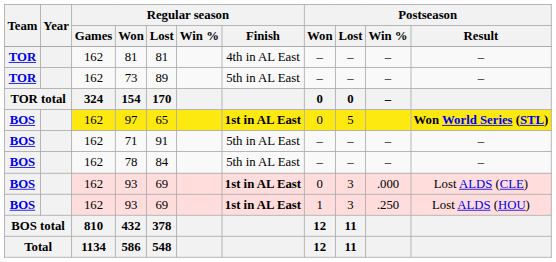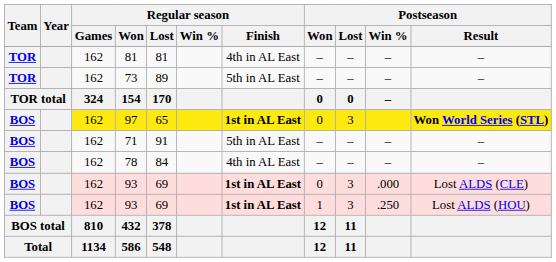 <table class="wikitable" style="font-size: 95%; text-align:center;">
 <tr>
 <th rowspan="2">Team</th>
 <th rowspan="2">Year</th>
 <th colspan="5">Regular season</th>
 <th colspan="4">Postseason</th>
 </tr>
 <tr>
 <th>Games</th>
 <th>Won</th>
 <th>Lost</th>
 <th>Win %</th>
 <th>Finish</th>
 <th>Won</th>
 <th>Lost</th>
 <th>Win %</th>
 <th>Result</th>
 </tr>
 <tr>
 </tr>
 <tr>
 <th><a href='#'>TOR</a></th>
 <th></th>
 <td>162</td>
 <td>81</td>
 <td>81</td>
 <td></td>
 <td>4th in AL East</td>
 <td>–</td>
 <td>–</td>
 <td>–</td>
 <td>–</td>
 </tr>
 <tr>
 <th><a href='#'>TOR</a></th>
 <th></th>
 <td>162</td>
 <td>73</td>
 <td>89</td>
 <td></td>
 <td>5th in AL East</td>
 <td>–</td>
 <td>–</td>
 <td>–</td>
 <td>–</td>
 </tr>
 <tr>
 <th colspan="2">TOR total</th>
 <th>324</th>
 <th>154</th>
 <th>170</th>
 <th></th>
 <th></th>
 <th>0</th>
 <th>0</th>
 <th>–</th>
 <th></th>
 </tr>
 <tr style="background:#fde910">
 <th><a href='#'>BOS</a></th>
 <th></th>
 <td>162</td>
 <td>97</td>
 <td>65</td>
 <td></td>
 <td><strong>1st in AL East</strong></td>
 <td>0</td>
-<td>5</td>
+<td>3</td>
 <td></td>
 <td><strong>Won <a href='#'>World Series</a> (<a href='#'>STL</a>)</strong></td>
 </tr>
 <tr>
 <th><a href='#'>BOS</a></th>
 <th></th>
 <td>162</td>
 <td>71</td>
 <td>91</td>
 <td></td>
 <td>5th in AL East</td>
 <td>–</td>
 <td>–</td>
 <td>–</td>
 <td>–</td>
 </tr>
 <tr>
 <th><a href='#'>BOS</a></th>
 <th></th>
 <td>162</td>
 <td>78</td>
 <td>84</td>
 <td></td>
-<td>5th in AL East</td>
+<td>4th in AL East</td>
 <td>–</td>
 <td>–</td>
 <td>–</td>
 <td>–</td>
 </tr>
 <tr style="background:#fdd">
 <th><a href='#'>BOS</a></th>
 <th></th>
 <td>162</td>
 <td>93</td>
 <td>69</td>
 <td></td>
 <td><strong>1st in AL East</strong></td>
 <td>0</td>
 <td>3</td>
 <td>.000</td>
 <td>Lost <a href='#'>ALDS</a> (<a href='#'>CLE</a>)</td>
 </tr>
 <tr style="background:#fdd">
 <th><a href='#'>BOS</a></th>
 <th></th>
 <td>162</td>
 <td>93</td>
 <td>69</td>
 <td></td>
 <td><strong>1st in AL East</strong></td>
 <td>1</td>
 <td>3</td>
 <td>.250</td>
 <td>Lost <a href='#'>ALDS</a> (<a href='#'>HOU</a>)</td>
 </tr>
 <tr>
 <th colspan="2">BOS total</th>
 <th>810</th>
 <th>432</th>
 <th>378</th>
 <th></th>
 <th></th>
 <th>12</th>
 <th>11</th>
 <th></th>
 <th></th>
 </tr>
 <tr>
 <th colspan="2">Total</th>
 <th>1134</th>
 <th>586</th>
 <th>548</th>
 <th></th>
 <th></th>
 <th>12</th>
 <th>11</th>
 <th></th>
 <th></th>
 </tr>
 </table>
